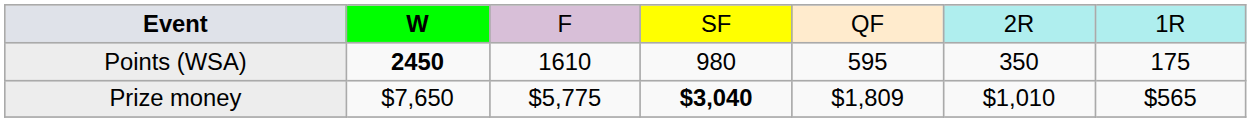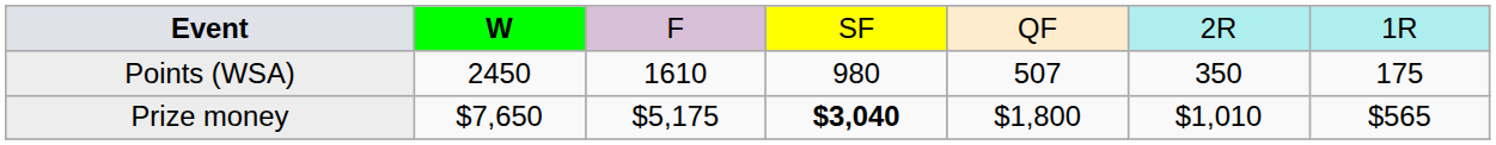 <table class=wikitable style=font-size:90%;text-align:center>
 <tr>
 <td width=200 colspan=1 bgcolor=#dfe2e9><strong>Event</strong></td>
 <td width=80 bgcolor=lime><strong>W</strong></td>
 <td width=85 bgcolor=#D8BFD8>F</td>
 <td width=85 bgcolor=#FFFF00>SF</td>
 <td width=85 bgcolor=#ffebcd>QF</td>
 <td width=85 bgcolor=#afeeee>2R</td>
 <td width=85 bgcolor=#afeeee>1R</td>
 </tr>
 <tr>
 <td bgcolor=#EDEDED>Points (WSA)</td>
-<td><strong>2450</strong></td>
+<td>2450</td>
 <td>1610</td>
 <td>980</td>
-<td>595</td>
+<td>507</td>
 <td>350</td>
 <td>175</td>
 </tr>
 <tr>
 <td bgcolor=#EDEDED>Prize money</td>
 <td>$7,650</td>
-<td>$5,775</td>
+<td>$5,175</td>
 <td><strong>$3,040</strong></td>
-<td>$1,809</td>
+<td>$1,800</td>
 <td>$1,010</td>
 <td>$565</td>
 </tr>
 </table>
